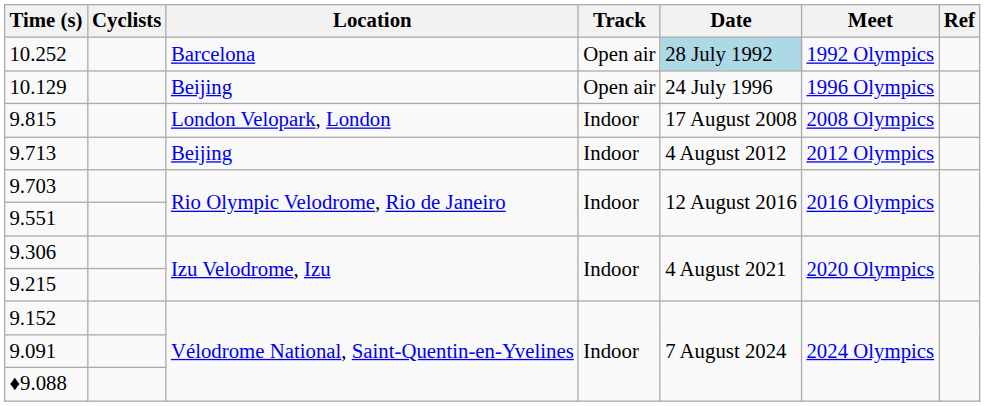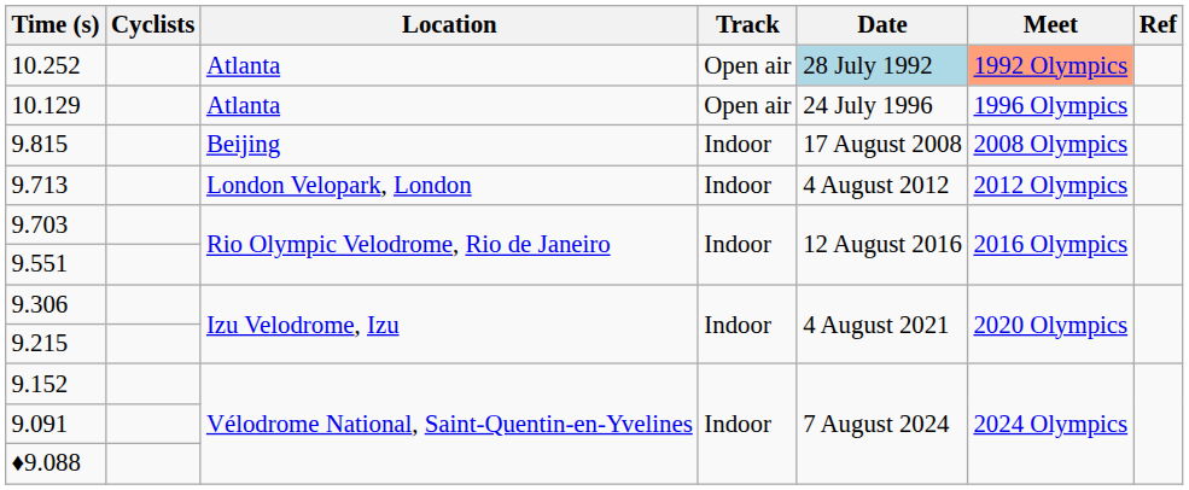 <table class="wikitable">
 <tr align="left">
 <th>Time (s)</th>
 <th>Cyclists</th>
 <th>Location</th>
 <th>Track</th>
 <th>Date</th>
 <th>Meet</th>
 <th>Ref</th>
 </tr>
 <tr>
 <td>10.252</td>
 <td></td>
-<td> <a href='#'>Barcelona</a></td>
+<td> <a href='#'>Atlanta</a></td>
 <td>Open air</td>
 <td style="background: lightblue;">28 July 1992</td>
-<td><a href='#'>1992 Olympics</a></td>
+<td style="background: lightsalmon;"><a href='#'>1992 Olympics</a></td>
 <td></td>
 </tr>
 <tr>
 <td>10.129</td>
 <td></td>
-<td> <a href='#'>Beijing</a></td>
+<td> <a href='#'>Atlanta</a></td>
 <td>Open air</td>
 <td>24 July 1996</td>
 <td><a href='#'>1996 Olympics</a></td>
 <td></td>
 </tr>
 <tr>
 <td>9.815</td>
 <td></td>
-<td> <a href='#'>London Velopark</a>, <a href='#'>London</a></td>
+<td> <a href='#'>Beijing</a></td>
 <td>Indoor</td>
 <td>17 August 2008</td>
 <td><a href='#'>2008 Olympics</a></td>
 <td></td>
 </tr>
 <tr>
 <td>9.713</td>
 <td></td>
-<td> <a href='#'>Beijing</a></td>
+<td> <a href='#'>London Velopark</a>, <a href='#'>London</a></td>
 <td>Indoor</td>
 <td>4 August 2012</td>
 <td><a href='#'>2012 Olympics</a></td>
 <td></td>
 </tr>
 <tr>
 <td>9.703</td>
 <td></td>
 <td rowspan=2> <a href='#'>Rio Olympic Velodrome</a>, <a href='#'>Rio de Janeiro</a></td>
 <td rowspan=2>Indoor</td>
 <td rowspan=2>12 August 2016</td>
 <td rowspan=2><a href='#'>2016 Olympics</a></td>
 <td rowspan=2></td>
 </tr>
 <tr>
 <td>9.551</td>
 <td></td>
 </tr>
 <tr>
 <td>9.306</td>
 <td></td>
 <td rowspan=2> <a href='#'>Izu Velodrome</a>, <a href='#'>Izu</a></td>
 <td rowspan=2>Indoor</td>
 <td rowspan=2>4 August 2021</td>
 <td rowspan=2><a href='#'>2020 Olympics</a></td>
 <td rowspan=2></td>
 </tr>
 <tr>
 <td>9.215</td>
 <td></td>
 </tr>
 <tr>
 <td>9.152</td>
 <td></td>
 <td rowspan=3> <a href='#'>Vélodrome National</a>, <a href='#'>Saint-Quentin-en-Yvelines</a></td>
 <td rowspan=3>Indoor</td>
 <td rowspan=3>7 August 2024</td>
 <td rowspan=3><a href='#'>2024 Olympics</a></td>
 <td rowspan=3></td>
 </tr>
 <tr>
 <td>9.091</td>
 <td></td>
 </tr>
 <tr>
 <td>♦9.088</td>
 <td></td>
 </tr>
 </table>
